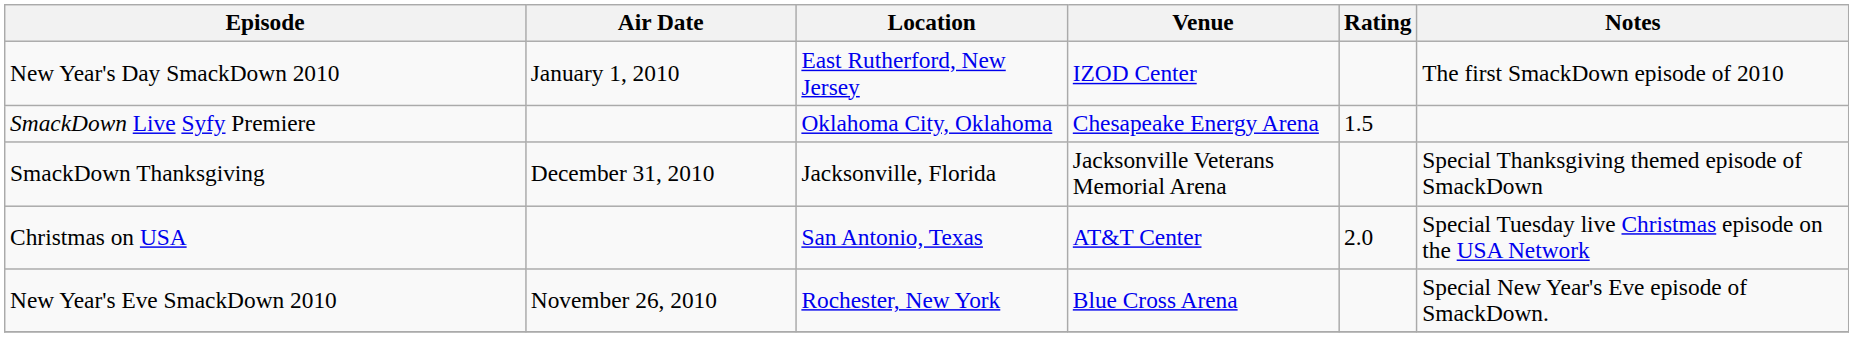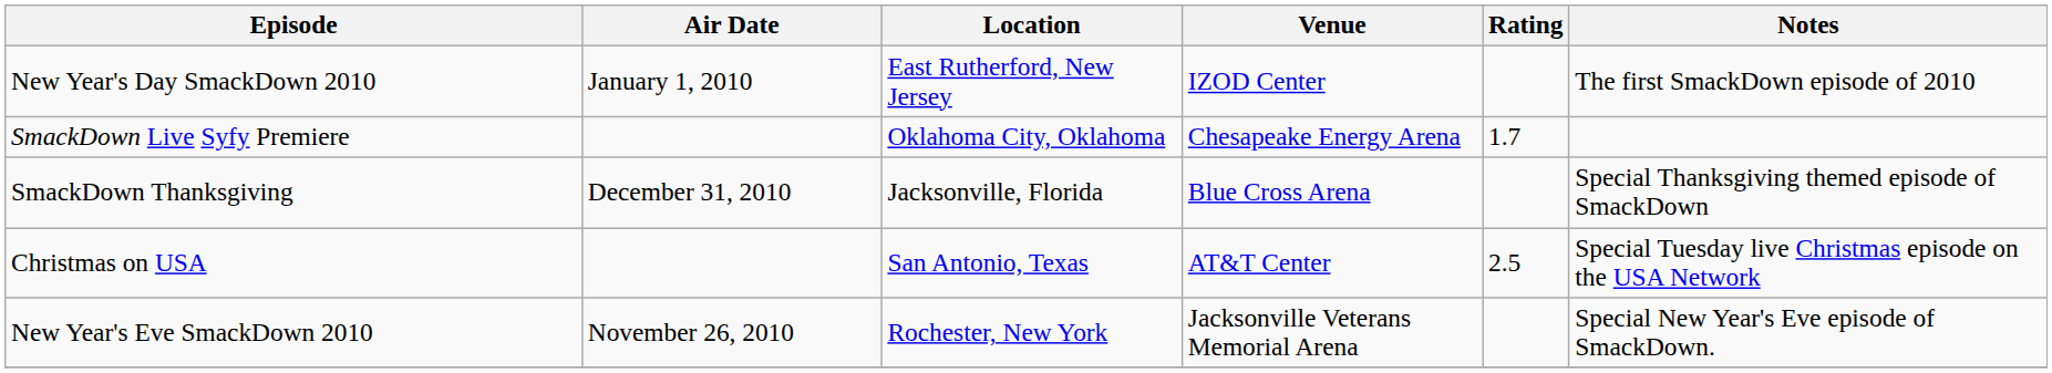 <table class="wikitable plainrowheaders sortable" style="width:100%;">
 <tr>
 <th style="width:29%;">Episode</th>
 <th style="width:15%;">Air Date</th>
 <th style="width:15%;">Location</th>
 <th style="width:15%;">Venue</th>
 <th style="width:2%;">Rating</th>
 <th style="width:99%;">Notes</th>
 </tr>
 <tr>
 <td>New Year's Day SmackDown 2010</td>
 <td>January 1, 2010</td>
 <td><a href='#'>East Rutherford, New Jersey</a></td>
 <td><a href='#'>IZOD Center</a></td>
 <td></td>
 <td>The first SmackDown episode of 2010</td>
 </tr>
 <tr>
 <td><em>SmackDown</em> <a href='#'>Live</a> <a href='#'>Syfy</a> Premiere</td>
 <td></td>
 <td><a href='#'>Oklahoma City, Oklahoma</a></td>
 <td><a href='#'>Chesapeake Energy Arena</a></td>
-<td>1.5</td>
+<td>1.7</td>
 <td></td>
 </tr>
 <tr>
 <td>SmackDown Thanksgiving</td>
 <td>December 31, 2010</td>
 <td>Jacksonville, Florida</td>
-<td>Jacksonville Veterans Memorial Arena</td>
+<td><a href='#'>Blue Cross Arena</a></td>
 <td></td>
 <td>Special Thanksgiving themed episode of SmackDown</td>
 </tr>
 <tr>
 <td>Christmas on <a href='#'>USA</a></td>
 <td></td>
 <td><a href='#'>San Antonio, Texas</a></td>
 <td><a href='#'>AT&T Center</a></td>
-<td>2.0</td>
+<td>2.5</td>
 <td>Special Tuesday live <a href='#'>Christmas</a> episode on the <a href='#'>USA Network</a></td>
 </tr>
 <tr>
 <td>New Year's Eve SmackDown 2010</td>
 <td>November 26, 2010</td>
 <td><a href='#'>Rochester, New York</a></td>
-<td><a href='#'>Blue Cross Arena</a></td>
+<td>Jacksonville Veterans Memorial Arena</td>
 <td></td>
 <td>Special New Year's Eve episode of SmackDown.</td>
 </tr>
 <tr>
 </tr>
 </table>
